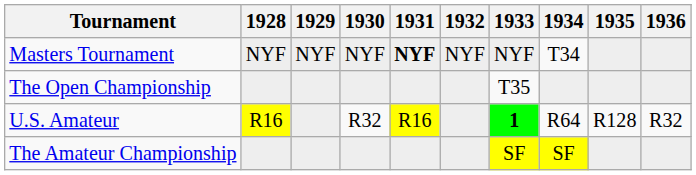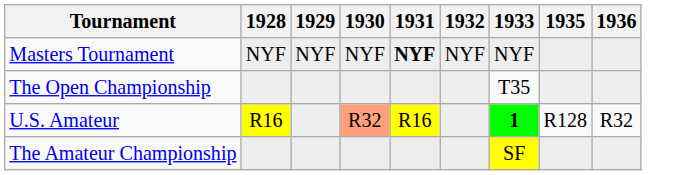 <table class="wikitable" style="font-size:95%;text-align:center;">
 <tr>
 <th>Tournament</th>
 <th>1928</th>
 <th>1929</th>
 <th>1930</th>
 <th>1931</th>
 <th>1932</th>
 <th>1933</th>
-<th>1934</th>
 <th>1935</th>
 <th>1936</th>
 </tr>
 <tr>
 <td align=left><a href='#'>Masters Tournament</a></td>
 <td style="background:#eeeeee;">NYF</td>
 <td style="background:#eeeeee;">NYF</td>
 <td style="background:#eeeeee;">NYF</td>
 <td style="background:#eeeeee;"><strong>NYF</strong></td>
 <td style="background:#eeeeee;">NYF</td>
 <td style="background:#eeeeee;">NYF</td>
-<td>T34</td>
 <td style="background:#eeeeee;"></td>
 <td style="background:#eeeeee;"></td>
 </tr>
 <tr>
 <td align=left><a href='#'>The Open Championship</a></td>
 <td style="background:#eeeeee;"></td>
 <td style="background:#eeeeee;"></td>
 <td style="background:#eeeeee;"></td>
 <td style="background:#eeeeee;"></td>
 <td style="background:#eeeeee;"></td>
 <td>T35</td>
 <td style="background:#eeeeee;"></td>
 <td style="background:#eeeeee;"></td>
-<td style="background:#eeeeee;"></td>
 </tr>
 <tr>
 <td align=left><a href='#'>U.S. Amateur</a></td>
 <td style="background:yellow;">R16</td>
 <td style="background:#eeeeee;"></td>
-<td>R32</td>
+<td style="background: lightsalmon;">R32</td>
 <td style="background:yellow;">R16</td>
 <td style="background:#eeeeee;"></td>
 <td style="background:lime;"><strong>1</strong></td>
-<td>R64</td>
 <td>R128</td>
 <td>R32</td>
 </tr>
 <tr>
 <td align=left><a href='#'>The Amateur Championship</a></td>
 <td style="background:#eeeeee;"></td>
 <td style="background:#eeeeee;"></td>
 <td style="background:#eeeeee;"></td>
 <td style="background:#eeeeee;"></td>
 <td style="background:#eeeeee;"></td>
 <td style="background:yellow;">SF</td>
-<td style="background:yellow;">SF</td>
 <td style="background:#eeeeee;"></td>
 <td style="background:#eeeeee;"></td>
 </tr>
 </table>
